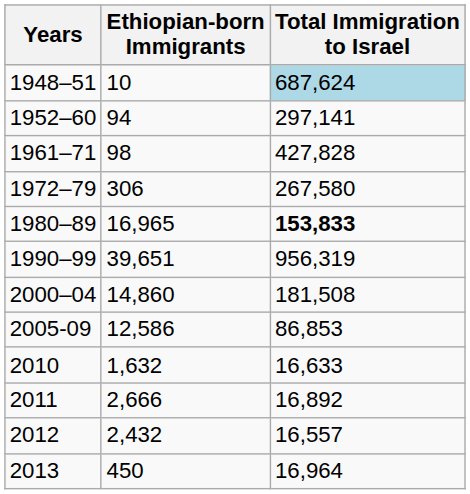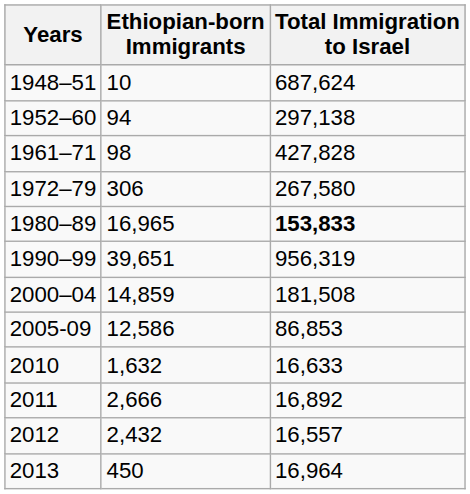 <table class="wikitable" style="float:right;">
 <tr style="background:#ccc;">
 <th>Years</th>
 <th>Ethiopian-born<br>Immigrants</th>
 <th>Total Immigration<br> to Israel</th>
 </tr>
 <tr>
 <td>1948–51</td>
 <td>10</td>
-<td style="background: lightblue;">687,624</td>
+<td>687,624</td>
 </tr>
 <tr>
 <td>1952–60</td>
 <td>94</td>
-<td>297,141</td>
+<td>297,138</td>
 </tr>
 <tr>
 <td>1961–71</td>
 <td>98</td>
 <td>427,828</td>
 </tr>
 <tr>
 <td>1972–79</td>
 <td>306</td>
 <td>267,580</td>
 </tr>
 <tr>
 <td>1980–89</td>
 <td>16,965</td>
 <td><strong>153,833</strong></td>
 </tr>
 <tr>
 <td>1990–99</td>
 <td>39,651</td>
 <td>956,319</td>
 </tr>
 <tr>
 <td>2000–04</td>
-<td>14,860</td>
+<td>14,859</td>
 <td>181,508</td>
 </tr>
 <tr>
 <td>2005-09</td>
 <td>12,586</td>
 <td>86,853</td>
 </tr>
 <tr>
 <td>2010</td>
 <td>1,632</td>
 <td>16,633</td>
 </tr>
 <tr>
 <td>2011</td>
 <td>2,666</td>
 <td>16,892</td>
 </tr>
 <tr>
 <td>2012</td>
 <td>2,432</td>
 <td>16,557</td>
 </tr>
 <tr>
 <td>2013</td>
 <td>450</td>
 <td>16,964</td>
 </tr>
 </table>
